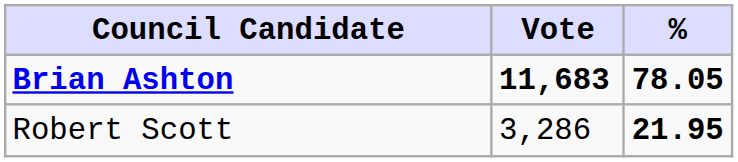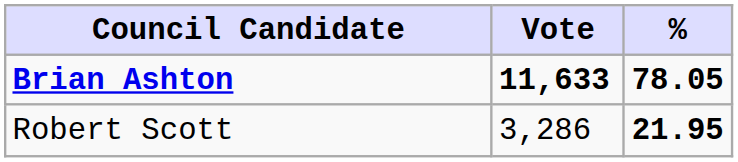 <table class="wikitable sortable">
 <tr>
 <th style="background:#ddf; width:200px;">Council Candidate</th>
 <th style="background:#ddf; width:50px;">Vote</th>
 <th style="background:#ddf; width:30px;">%</th>
 </tr>
 <tr>
 <td><strong><a href='#'>Brian Ashton</a></strong></td>
-<td><strong>11,683</strong></td>
+<td><strong>11,633</strong></td>
 <td><strong>78.05</strong></td>
 </tr>
 <tr>
 <td>Robert Scott</td>
 <td>3,286</td>
 <td><strong>21.95</strong></td>
 </tr>
 </table>
